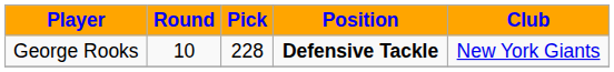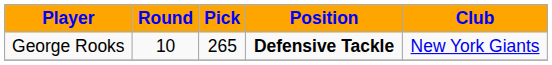 <table class="wikitable" width="80%">
 <tr align="center"  style="background:orange;color:blue;">
 <td><strong>Player</strong></td>
 <td><strong>Round</strong></td>
 <td><strong>Pick</strong></td>
 <td><strong>Position</strong></td>
 <td><strong>Club</strong></td>
 </tr>
 <tr align="center" bgcolor="">
 <td>George Rooks</td>
 <td>10</td>
-<td>228</td>
+<td>265</td>
 <td><strong>Defensive Tackle</strong></td>
 <td><a href='#'>New York Giants</a></td>
 </tr>
 <tr align="center" bgcolor="">
 </tr>
 </table>
